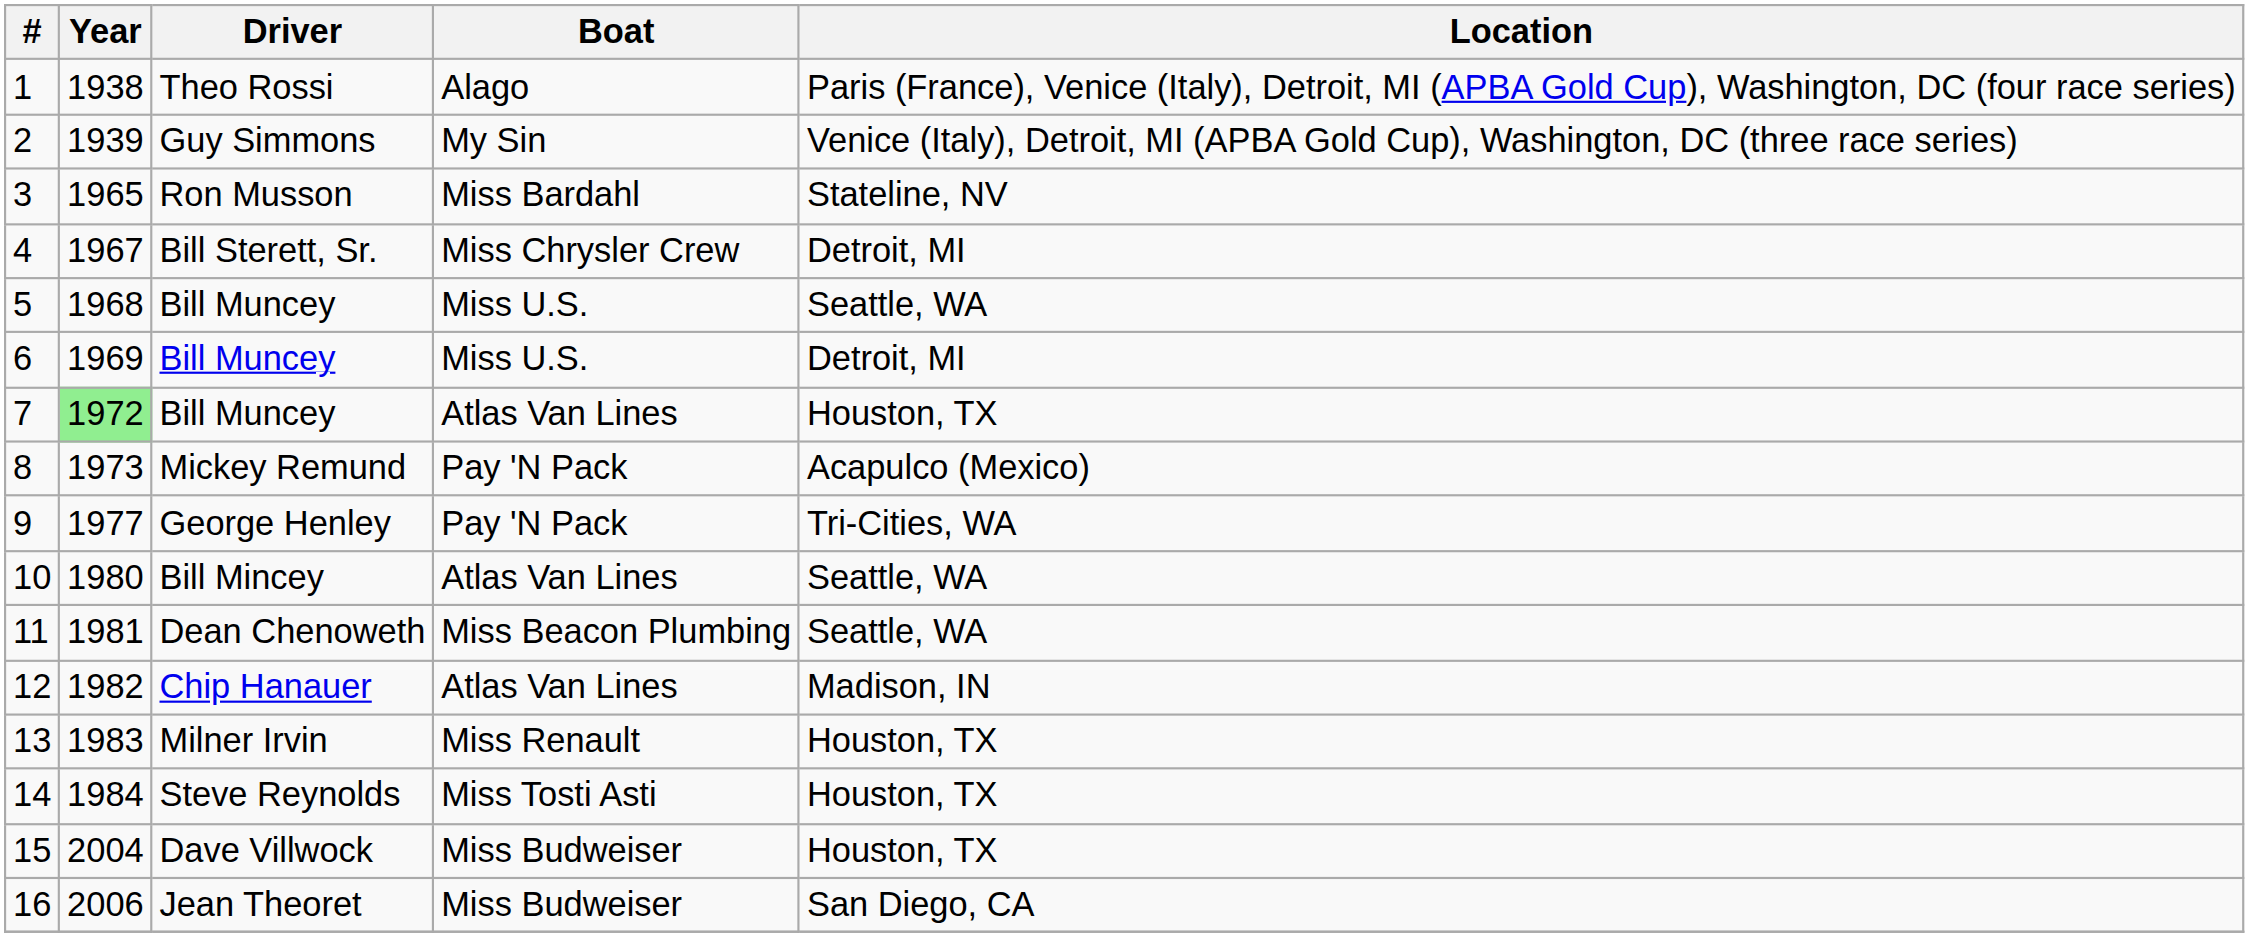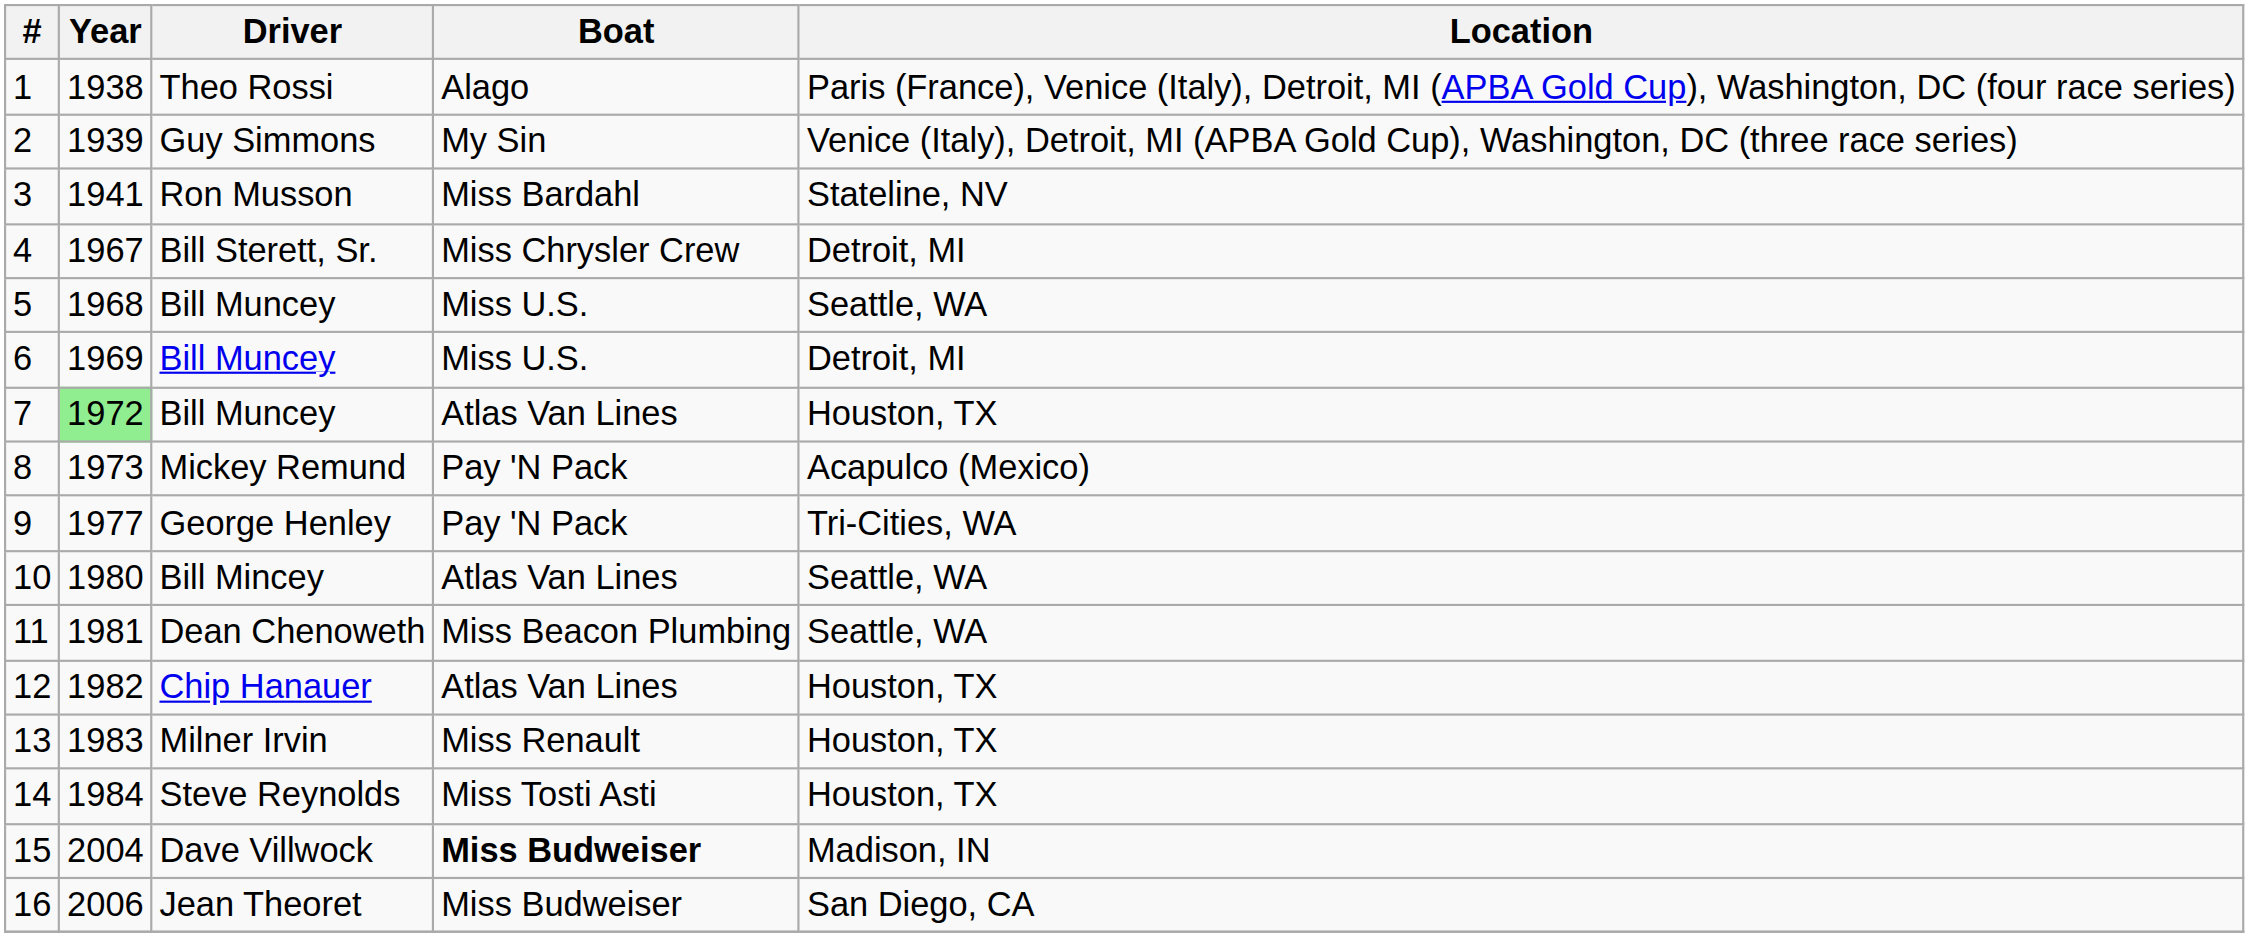 <table class="wikitable">
 <tr>
 <th>#</th>
 <th>Year</th>
 <th>Driver</th>
 <th>Boat</th>
 <th>Location</th>
 </tr>
 <tr>
 <td>1</td>
 <td>1938</td>
 <td>Theo Rossi</td>
 <td>Alago</td>
 <td>Paris (France), Venice (Italy), Detroit, MI (<a href='#'>APBA Gold Cup</a>), Washington, DC (four race series)</td>
 </tr>
 <tr>
 <td>2</td>
 <td>1939</td>
 <td>Guy Simmons</td>
 <td>My Sin</td>
 <td>Venice (Italy), Detroit, MI (APBA Gold Cup), Washington, DC (three race series)</td>
 </tr>
 <tr>
 <td>3</td>
-<td>1965</td>
+<td>1941</td>
 <td>Ron Musson</td>
 <td>Miss Bardahl</td>
 <td>Stateline, NV</td>
 </tr>
 <tr>
 <td>4</td>
 <td>1967</td>
 <td>Bill Sterett, Sr.</td>
 <td>Miss Chrysler Crew</td>
 <td>Detroit, MI</td>
 </tr>
 <tr>
 <td>5</td>
 <td>1968</td>
 <td>Bill Muncey</td>
 <td>Miss U.S.</td>
 <td>Seattle, WA</td>
 </tr>
 <tr>
 <td>6</td>
 <td>1969</td>
 <td><a href='#'>Bill Muncey</a></td>
 <td>Miss U.S.</td>
 <td>Detroit, MI</td>
 </tr>
 <tr>
 <td>7</td>
 <td style="background: lightgreen;">1972</td>
 <td>Bill Muncey</td>
 <td>Atlas Van Lines</td>
 <td>Houston, TX</td>
 </tr>
 <tr>
 <td>8</td>
 <td>1973</td>
 <td>Mickey Remund</td>
 <td>Pay 'N Pack</td>
 <td>Acapulco (Mexico)</td>
 </tr>
 <tr>
 <td>9</td>
 <td>1977</td>
 <td>George Henley</td>
 <td>Pay 'N Pack</td>
 <td>Tri-Cities, WA</td>
 </tr>
 <tr>
 <td>10</td>
 <td>1980</td>
 <td>Bill Mincey</td>
 <td>Atlas Van Lines</td>
 <td>Seattle, WA</td>
 </tr>
 <tr>
 <td>11</td>
 <td>1981</td>
 <td>Dean Chenoweth</td>
 <td>Miss Beacon Plumbing</td>
 <td>Seattle, WA</td>
 </tr>
 <tr>
 <td>12</td>
 <td>1982</td>
 <td><a href='#'>Chip Hanauer</a></td>
 <td>Atlas Van Lines</td>
-<td>Madison, IN</td>
+<td>Houston, TX</td>
 </tr>
 <tr>
 <td>13</td>
 <td>1983</td>
 <td>Milner Irvin</td>
 <td>Miss Renault</td>
 <td>Houston, TX</td>
 </tr>
 <tr>
 <td>14</td>
 <td>1984</td>
 <td>Steve Reynolds</td>
 <td>Miss Tosti Asti</td>
 <td>Houston, TX</td>
 </tr>
 <tr>
 <td>15</td>
 <td>2004</td>
 <td>Dave Villwock</td>
-<td>Miss Budweiser</td>
-<td>Houston, TX</td>
+<td><strong>Miss Budweiser</strong></td>
+<td>Madison, IN</td>
 </tr>
 <tr>
 <td>16</td>
 <td>2006</td>
 <td>Jean Theoret</td>
 <td>Miss Budweiser</td>
 <td>San Diego, CA</td>
 </tr>
 <tr>
 </tr>
 </table>
